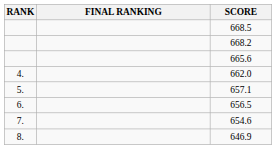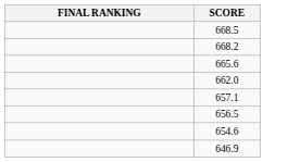 <table class="wikitable" style="font-size:95%;">
 <tr>
-<th>RANK</th>
 <th align="left" style="width: 18em">FINAL RANKING</th>
 <th align="center" style="width: 6em">SCORE</th>
 </tr>
 <tr>
-<td align="center"></td>
 <td></td>
 <td align="center">668.5</td>
 </tr>
 <tr>
-<td align="center"></td>
 <td></td>
 <td align="center">668.2</td>
 </tr>
 <tr>
-<td align="center"></td>
 <td></td>
 <td align="center">665.6</td>
 </tr>
 <tr>
-<td align="center">4.</td>
 <td></td>
 <td align="center">662.0</td>
 </tr>
 <tr>
-<td align="center">5.</td>
 <td></td>
 <td align="center">657.1</td>
 </tr>
 <tr>
-<td align="center">6.</td>
 <td></td>
 <td align="center">656.5</td>
 </tr>
 <tr>
-<td align="center">7.</td>
 <td></td>
 <td align="center">654.6</td>
 </tr>
 <tr>
-<td align="center">8.</td>
 <td></td>
 <td align="center">646.9</td>
 </tr>
 </table>
